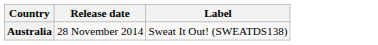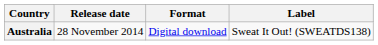 <table class="wikitable plainrowheaders">
 <tr>
 <th>Country</th>
 <th>Release date</th>
+<th>Format</th>
 <th>Label</th>
 </tr>
 <tr>
 <th scope="row">Australia</th>
 <td>28 November 2014</td>
+<td><a href='#'>Digital download</a></td>
 <td>Sweat It Out! (SWEATDS138)</td>
 </tr>
 </table>
